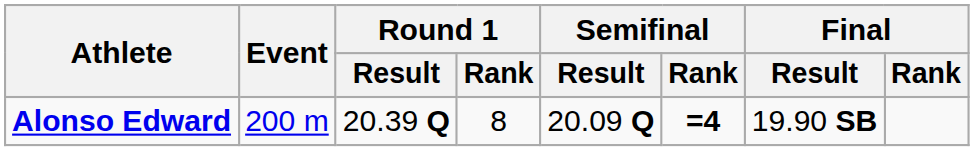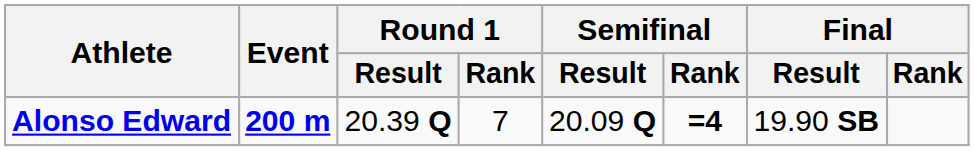 <table class=wikitable style="font-size:90%">
 <tr>
 <th rowspan="2">Athlete</th>
 <th rowspan="2">Event</th>
 <th colspan="2">Round 1</th>
 <th colspan="2">Semifinal</th>
 <th colspan="2">Final</th>
 </tr>
 <tr style="font-size:95%">
 <th>Result</th>
 <th>Rank</th>
 <th>Result</th>
 <th>Rank</th>
 <th>Result</th>
 <th>Rank</th>
 </tr>
 <tr align=center>
 <td align=left><strong><a href='#'>Alonso Edward</a></strong></td>
-<td align=left><a href='#'>200 m</a></td>
+<td align=left><strong><a href='#'>200 m</a></strong></td>
 <td>20.39 <strong>Q</strong></td>
-<td>8</td>
+<td>7</td>
 <td>20.09 <strong>Q</strong></td>
 <td><strong>=4</strong></td>
 <td>19.90 <strong>SB</strong></td>
 <td></td>
 </tr>
 </table>
